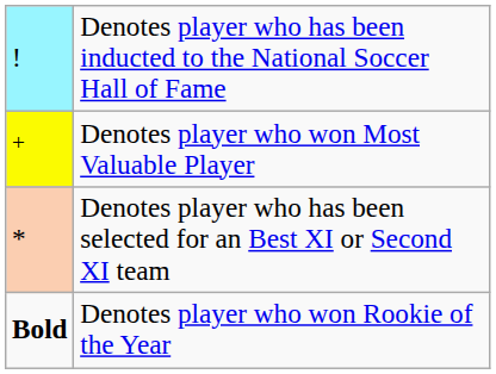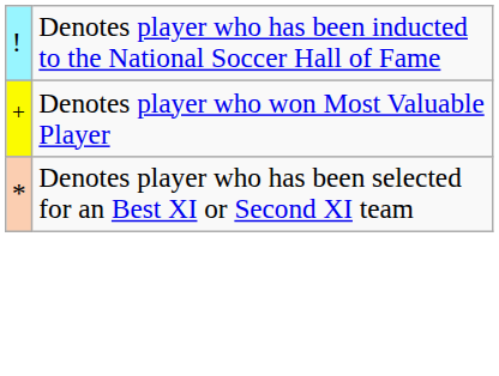 <table class="wikitable" style="width:45%;">
 <tr>
 <td bgcolor=#98f5ff width="5%">!</td>
 <td>Denotes <a href='#'>player who has been inducted to the National Soccer Hall of Fame</a></td>
 </tr>
 <tr>
 <td bgcolor="#FBFb00" width="5%"><sup>+</sup></td>
 <td>Denotes <a href='#'>player who won Most Valuable Player</a></td>
 </tr>
 <tr>
 <td bgcolor="#FBCEB1" width="5%">*</td>
 <td>Denotes player who has been selected for an <a href='#'>Best XI</a> or <a href='#'>Second XI</a> team</td>
 </tr>
-<tr>
-<td><strong>Bold</strong></td>
-<td>Denotes <a href='#'>player who won Rookie of the Year</a></td>
-</tr>
 </table>
